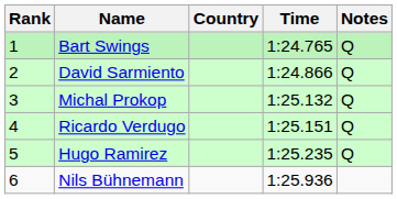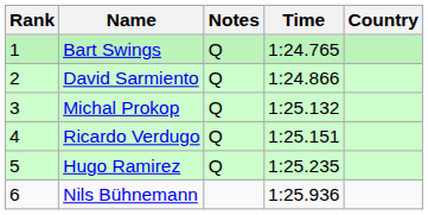 <table class="wikitable" style="font-size:95%" style="text-align:center; width:35em;">
 <tr>
 <th>Rank</th>
 <th>Name</th>
+<th>Notes</th>
+<th>Time</th>
 <th>Country</th>
-<th>Time</th>
-<th>Notes</th>
 </tr>
 <tr bgcolor=bbf3bb>
 <td>1</td>
 <td align=left><a href='#'>Bart Swings</a></td>
+<td>Q</td>
+<td>1:24.765</td>
 <td align=left></td>
-<td>1:24.765</td>
-<td>Q</td>
 </tr>
 <tr bgcolor=ccffcc>
 <td>2</td>
 <td align=left><a href='#'>David Sarmiento</a></td>
+<td>Q</td>
+<td>1:24.866</td>
 <td align=left></td>
-<td>1:24.866</td>
-<td>Q</td>
 </tr>
 <tr bgcolor=ccffcc>
 <td>3</td>
 <td align=left><a href='#'>Michal Prokop</a></td>
+<td>Q</td>
+<td>1:25.132</td>
 <td align=left></td>
-<td>1:25.132</td>
-<td>Q</td>
 </tr>
 <tr bgcolor=ccffcc>
 <td>4</td>
 <td align=left><a href='#'>Ricardo Verdugo</a></td>
+<td>Q</td>
+<td>1:25.151</td>
 <td align=left></td>
-<td>1:25.151</td>
-<td>Q</td>
 </tr>
 <tr bgcolor=ccffcc>
 <td>5</td>
 <td align=left><a href='#'>Hugo Ramirez</a></td>
+<td>Q</td>
+<td>1:25.235</td>
 <td align=left></td>
-<td>1:25.235</td>
-<td>Q</td>
 </tr>
 <tr>
 <td>6</td>
 <td align=left><a href='#'>Nils Bühnemann</a></td>
+<td></td>
+<td>1:25.936</td>
 <td align=left></td>
-<td>1:25.936</td>
-<td></td>
 </tr>
 </table>
